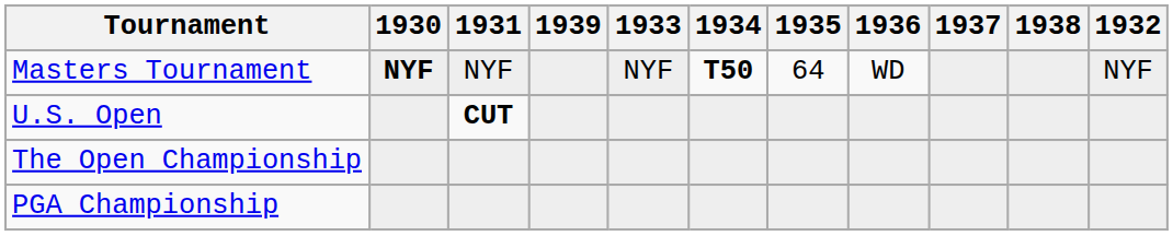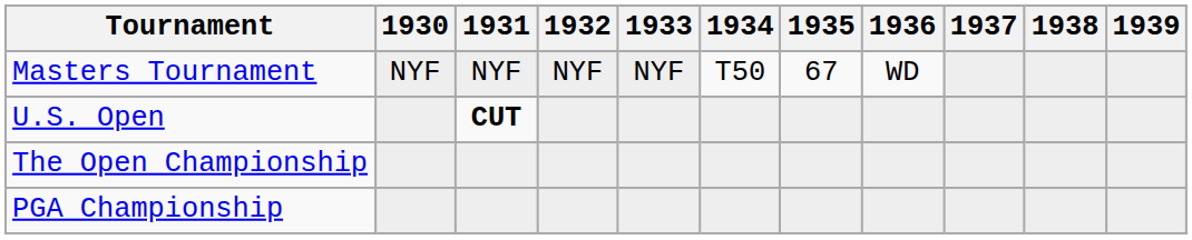 <table class="wikitable" style="font-size:95%;text-align:center;">
 <tr>
 <th>Tournament</th>
 <th>1930</th>
 <th>1931</th>
-<th>1939</th>
+<th>1932</th>
 <th>1933</th>
 <th>1934</th>
 <th>1935</th>
 <th>1936</th>
 <th>1937</th>
 <th>1938</th>
-<th>1932</th>
+<th>1939</th>
 </tr>
 <tr>
 <td align=left><a href='#'>Masters Tournament</a></td>
-<td style="background:#eeeeee;"><strong>NYF</strong></td>
 <td style="background:#eeeeee;">NYF</td>
-<td style="background:#eeeeee;"></td>
 <td style="background:#eeeeee;">NYF</td>
-<td><strong>T50</strong></td>
-<td>64</td>
+<td style="background:#eeeeee;">NYF</td>
+<td style="background:#eeeeee;">NYF</td>
+<td>T50</td>
+<td>67</td>
 <td>WD</td>
 <td style="background:#eeeeee;"></td>
 <td style="background:#eeeeee;"></td>
-<td style="background:#eeeeee;">NYF</td>
+<td style="background:#eeeeee;"></td>
 </tr>
 <tr>
 <td align=left><a href='#'>U.S. Open</a></td>
 <td style="background:#eeeeee;"></td>
 <td><strong>CUT</strong></td>
 <td style="background:#eeeeee;"></td>
 <td style="background:#eeeeee;"></td>
 <td style="background:#eeeeee;"></td>
 <td style="background:#eeeeee;"></td>
 <td style="background:#eeeeee;"></td>
 <td style="background:#eeeeee;"></td>
 <td style="background:#eeeeee;"></td>
 <td style="background:#eeeeee;"></td>
 </tr>
 <tr>
 <td align=left><a href='#'>The Open Championship</a></td>
 <td style="background:#eeeeee;"></td>
 <td style="background:#eeeeee;"></td>
 <td style="background:#eeeeee;"></td>
 <td style="background:#eeeeee;"></td>
 <td style="background:#eeeeee;"></td>
 <td style="background:#eeeeee;"></td>
 <td style="background:#eeeeee;"></td>
 <td style="background:#eeeeee;"></td>
 <td style="background:#eeeeee;"></td>
 <td style="background:#eeeeee;"></td>
 </tr>
 <tr>
 <td align=left><a href='#'>PGA Championship</a></td>
 <td style="background:#eeeeee;"></td>
 <td style="background:#eeeeee;"></td>
 <td style="background:#eeeeee;"></td>
 <td style="background:#eeeeee;"></td>
 <td style="background:#eeeeee;"></td>
 <td style="background:#eeeeee;"></td>
 <td style="background:#eeeeee;"></td>
 <td style="background:#eeeeee;"></td>
 <td style="background:#eeeeee;"></td>
 <td style="background:#eeeeee;"></td>
 </tr>
 </table>
